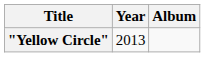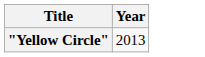 <table class="wikitable plainrowheaders" style="text-align:center">
 <tr>
 <th scope="col">Title</th>
 <th scope="col">Year</th>
-<th scope="col">Album</th>
 </tr>
 <tr>
 <th scope="row">"Yellow Circle"<br></th>
 <td>2013</td>
-<td></td>
 </tr>
 </table>
